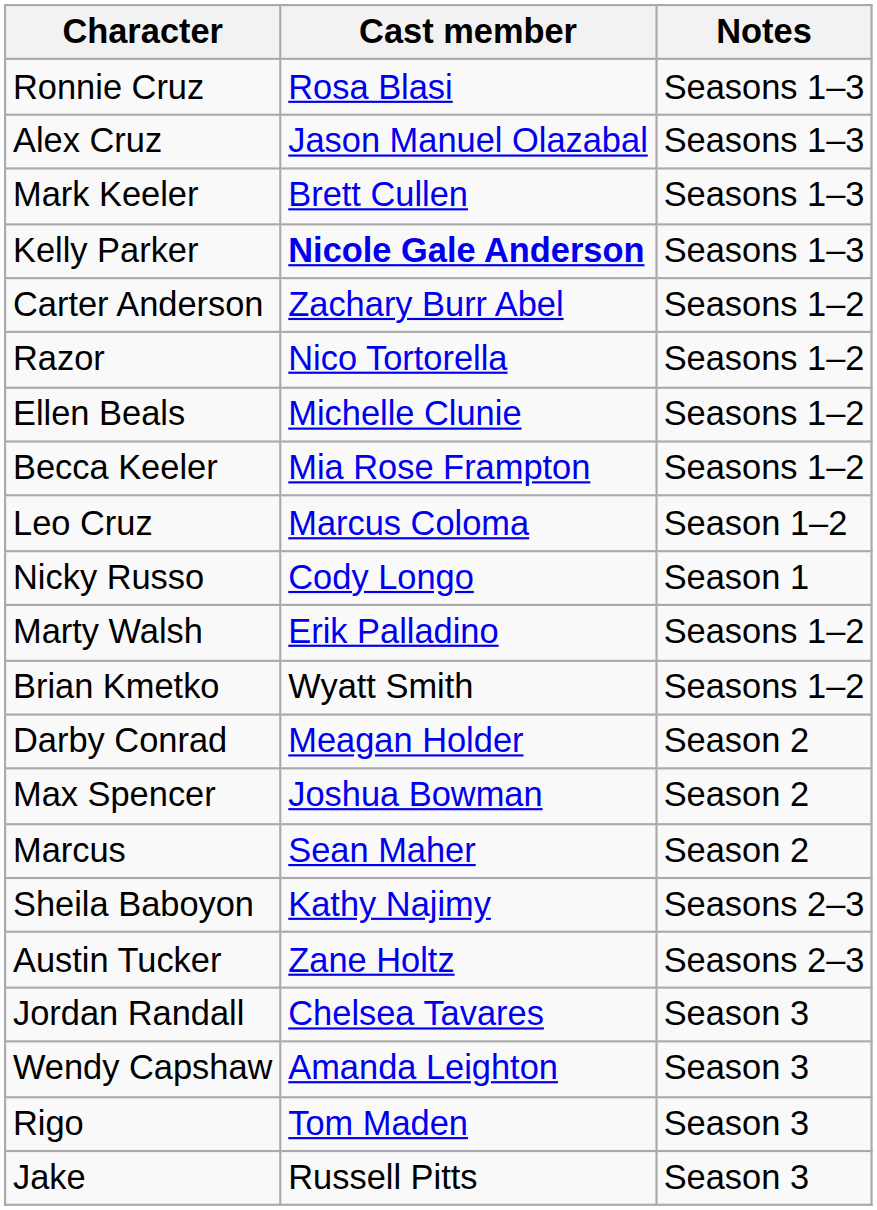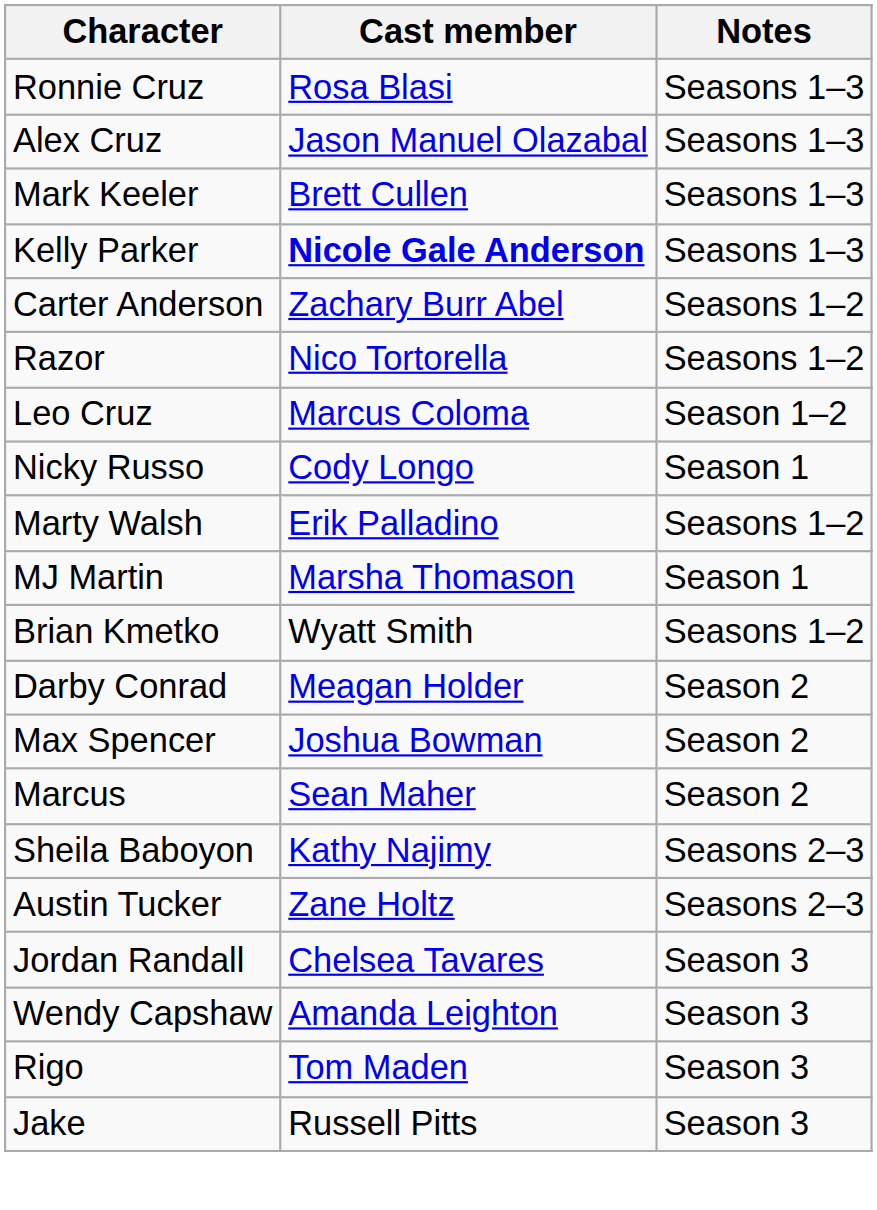 <table class="wikitable">
 <tr>
 <th>Character</th>
 <th>Cast member</th>
 <th>Notes</th>
 </tr>
 <tr>
 <td>Ronnie Cruz</td>
 <td><a href='#'>Rosa Blasi</a></td>
 <td>Seasons 1–3</td>
 </tr>
 <tr>
 <td>Alex Cruz</td>
 <td><a href='#'>Jason Manuel Olazabal</a></td>
 <td>Seasons 1–3</td>
 </tr>
 <tr>
 <td>Mark Keeler</td>
 <td><a href='#'>Brett Cullen</a></td>
 <td>Seasons 1–3</td>
 </tr>
 <tr>
 <td>Kelly Parker</td>
 <td><strong><a href='#'>Nicole Gale Anderson</a></strong></td>
 <td>Seasons 1–3</td>
 </tr>
 <tr>
 <td>Carter Anderson</td>
 <td><a href='#'>Zachary Burr Abel</a></td>
 <td>Seasons 1–2</td>
 </tr>
 <tr>
 <td>Razor</td>
 <td><a href='#'>Nico Tortorella</a></td>
 <td>Seasons 1–2</td>
 </tr>
 <tr>
-<td>Ellen Beals</td>
-<td><a href='#'>Michelle Clunie</a></td>
-<td>Seasons 1–2</td>
-</tr>
-<tr>
-<td>Becca Keeler</td>
-<td><a href='#'>Mia Rose Frampton</a></td>
-<td>Seasons 1–2</td>
-</tr>
-<tr>
 <td>Leo Cruz</td>
 <td><a href='#'>Marcus Coloma</a></td>
 <td>Season 1–2</td>
 </tr>
 <tr>
 <td>Nicky Russo</td>
 <td><a href='#'>Cody Longo</a></td>
 <td>Season 1</td>
 </tr>
 <tr>
 <td>Marty Walsh</td>
 <td><a href='#'>Erik Palladino</a></td>
 <td>Seasons 1–2</td>
+</tr>
+<tr>
+<td>MJ Martin</td>
+<td><a href='#'>Marsha Thomason</a></td>
+<td>Season 1</td>
 </tr>
 <tr>
 <td>Brian Kmetko</td>
 <td>Wyatt Smith</td>
 <td>Seasons 1–2</td>
 </tr>
 <tr>
 <td>Darby Conrad</td>
 <td><a href='#'>Meagan Holder</a></td>
 <td>Season 2</td>
 </tr>
 <tr>
 <td>Max Spencer</td>
 <td><a href='#'>Joshua Bowman</a></td>
 <td>Season 2</td>
 </tr>
 <tr>
 <td>Marcus</td>
 <td><a href='#'>Sean Maher</a></td>
 <td>Season 2</td>
 </tr>
 <tr>
 <td>Sheila Baboyon</td>
 <td><a href='#'>Kathy Najimy</a></td>
 <td>Seasons 2–3</td>
 </tr>
 <tr>
 <td>Austin Tucker</td>
 <td><a href='#'>Zane Holtz</a></td>
 <td>Seasons 2–3</td>
 </tr>
 <tr>
 <td>Jordan Randall</td>
 <td><a href='#'>Chelsea Tavares</a></td>
 <td>Season 3</td>
 </tr>
 <tr>
 <td>Wendy Capshaw</td>
 <td><a href='#'>Amanda Leighton</a></td>
 <td>Season 3</td>
 </tr>
 <tr>
 <td>Rigo</td>
 <td><a href='#'>Tom Maden</a></td>
 <td>Season 3</td>
 </tr>
 <tr>
 <td>Jake</td>
 <td>Russell Pitts</td>
 <td>Season 3</td>
 </tr>
 </table>
